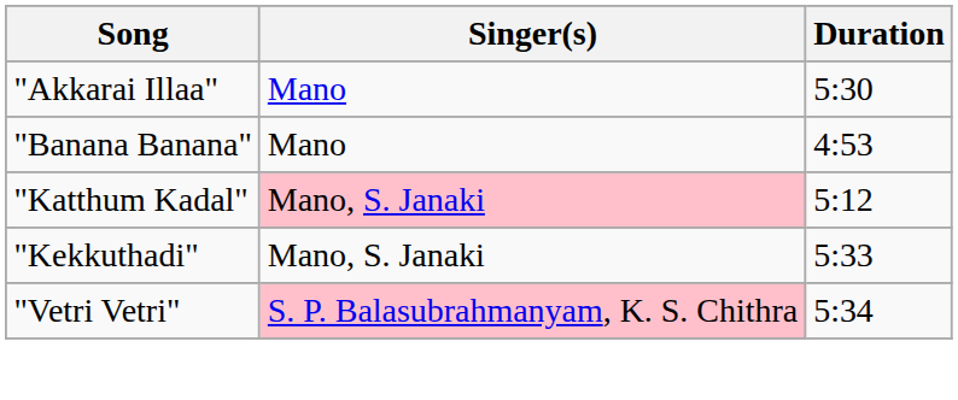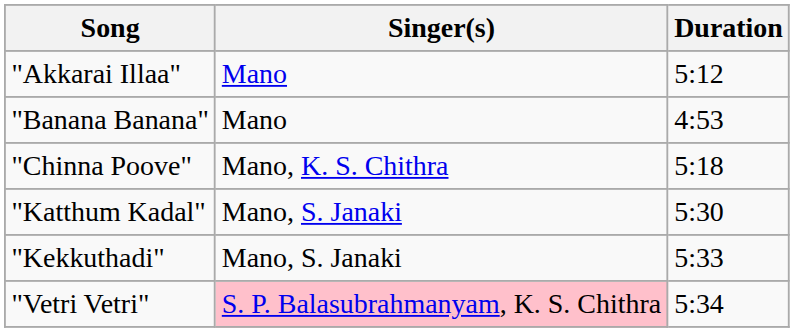 <table class="wikitable" style="font-size:95%;">
 <tr>
 <th>Song</th>
 <th>Singer(s)</th>
 <th>Duration</th>
 </tr>
 <tr>
 <td>"Akkarai Illaa"</td>
 <td><a href='#'>Mano</a></td>
-<td>5:30</td>
+<td>5:12</td>
 </tr>
 <tr>
 <td>"Banana Banana"</td>
 <td>Mano</td>
 <td>4:53</td>
 </tr>
 <tr>
+<td>"Chinna Poove"</td>
+<td>Mano, <a href='#'>K. S. Chithra</a></td>
+<td>5:18</td>
+</tr>
+<tr>
 <td>"Katthum Kadal"</td>
-<td style="background: pink;">Mano, <a href='#'>S. Janaki</a></td>
-<td>5:12</td>
+<td>Mano, <a href='#'>S. Janaki</a></td>
+<td>5:30</td>
 </tr>
 <tr>
 <td>"Kekkuthadi"</td>
 <td>Mano, S. Janaki</td>
 <td>5:33</td>
 </tr>
 <tr>
 <td>"Vetri Vetri"</td>
 <td style="background: pink;"><a href='#'>S. P. Balasubrahmanyam</a>, K. S. Chithra</td>
 <td>5:34</td>
 </tr>
 </table>
